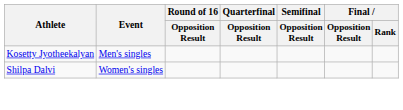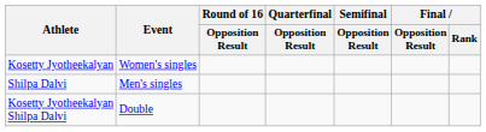 <table class=wikitable style=font-size:90%;text-align:center>
 <tr>
 <th rowspan=2>Athlete</th>
 <th rowspan=2>Event</th>
 <th>Round of 16</th>
 <th>Quarterfinal</th>
 <th>Semifinal</th>
 <th colspan=2>Final / </th>
 </tr>
 <tr style=font-size:95%>
 <th>Opposition<br>Result</th>
 <th>Opposition<br>Result</th>
 <th>Opposition<br>Result</th>
 <th>Opposition<br>Result</th>
 <th>Rank</th>
 </tr>
 <tr>
 <td align=left><a href='#'>Kosetty Jyotheekalyan</a></td>
+<td align=left><a href='#'>Women's singles</a></td>
+<td></td>
+<td></td>
+<td></td>
+<td></td>
+<td></td>
+</tr>
+<tr>
+<td align=left><a href='#'>Shilpa Dalvi</a></td>
 <td align=left><a href='#'>Men's singles</a></td>
 <td></td>
 <td></td>
 <td></td>
 <td></td>
 <td></td>
 </tr>
 <tr>
-<td align=left><a href='#'>Shilpa Dalvi</a></td>
-<td align=left><a href='#'>Women's singles</a></td>
+<td align=left><a href='#'>Kosetty Jyotheekalyan</a><br><a href='#'>Shilpa Dalvi</a></td>
+<td align=left><a href='#'>Double</a></td>
 <td></td>
 <td></td>
 <td></td>
 <td></td>
 <td></td>
 </tr>
 </table>
